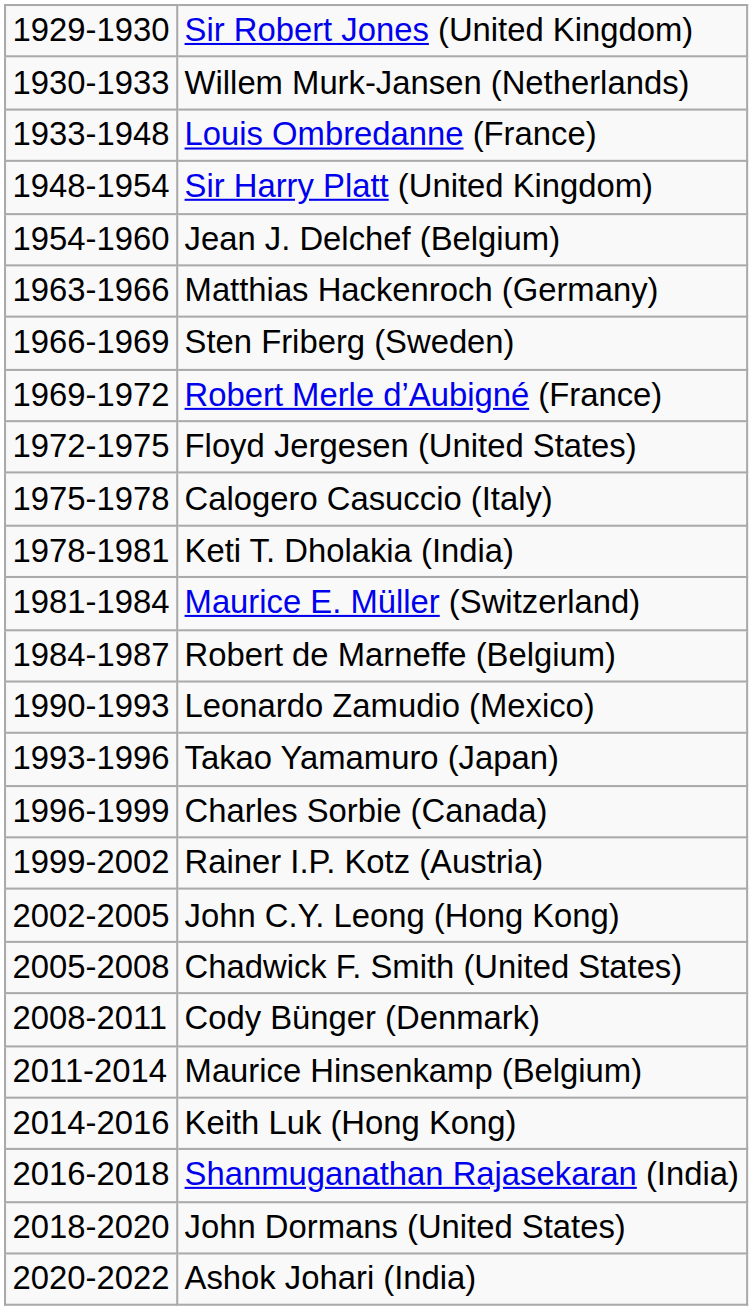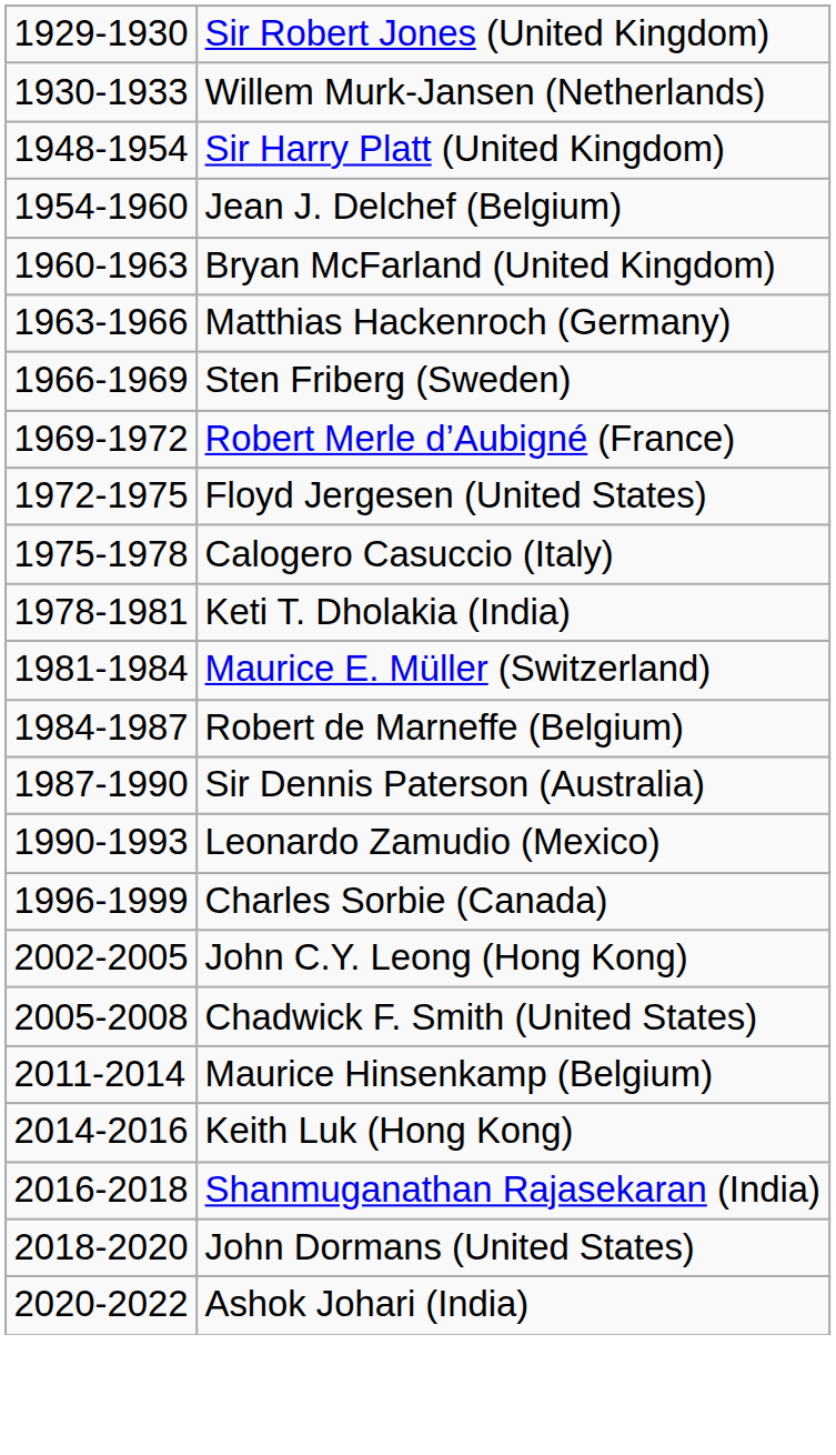 <table class="wikitable">
 <tr>
 <td>1929-1930</td>
 <td><a href='#'>Sir Robert Jones</a> (United Kingdom)</td>
 </tr>
 <tr>
 <td>1930-1933</td>
 <td>Willem Murk-Jansen (Netherlands)</td>
 </tr>
 <tr>
-<td>1933-1948</td>
-<td><a href='#'>Louis Ombredanne</a> (France)</td>
-</tr>
-<tr>
 <td>1948-1954</td>
 <td><a href='#'>Sir Harry Platt</a> (United Kingdom)</td>
 </tr>
 <tr>
 <td>1954-1960</td>
 <td>Jean J. Delchef (Belgium)</td>
+</tr>
+<tr>
+<td>1960-1963</td>
+<td>Bryan McFarland (United Kingdom)</td>
 </tr>
 <tr>
 <td>1963-1966</td>
 <td>Matthias Hackenroch (Germany)</td>
 </tr>
 <tr>
 <td>1966-1969</td>
 <td>Sten Friberg (Sweden)</td>
 </tr>
 <tr>
 <td>1969-1972</td>
 <td><a href='#'>Robert Merle d’Aubigné</a> (France)</td>
 </tr>
 <tr>
 <td>1972-1975</td>
 <td>Floyd Jergesen (United States)</td>
 </tr>
 <tr>
 <td>1975-1978</td>
 <td>Calogero Casuccio (Italy)</td>
 </tr>
 <tr>
 <td>1978-1981</td>
 <td>Keti T. Dholakia (India)</td>
 </tr>
 <tr>
 <td>1981-1984</td>
 <td><a href='#'>Maurice E. Müller</a> (Switzerland)</td>
 </tr>
 <tr>
 <td>1984-1987</td>
 <td>Robert de Marneffe (Belgium)</td>
 </tr>
 <tr>
+<td>1987-1990</td>
+<td>Sir Dennis Paterson (Australia)</td>
+</tr>
+<tr>
 <td>1990-1993</td>
 <td>Leonardo Zamudio (Mexico)</td>
 </tr>
 <tr>
-<td>1993-1996</td>
-<td>Takao Yamamuro (Japan)</td>
-</tr>
-<tr>
 <td>1996-1999</td>
 <td>Charles Sorbie (Canada)</td>
-</tr>
-<tr>
-<td>1999-2002</td>
-<td>Rainer I.P. Kotz (Austria)</td>
 </tr>
 <tr>
 <td>2002-2005</td>
 <td>John C.Y. Leong (Hong Kong)</td>
 </tr>
 <tr>
 <td>2005-2008</td>
 <td>Chadwick F. Smith (United States)</td>
-</tr>
-<tr>
-<td>2008-2011</td>
-<td>Cody Bünger (Denmark)</td>
 </tr>
 <tr>
 <td>2011-2014</td>
 <td>Maurice Hinsenkamp (Belgium)</td>
 </tr>
 <tr>
 <td>2014-2016</td>
 <td>Keith Luk (Hong Kong)</td>
 </tr>
 <tr>
 <td>2016-2018</td>
 <td><a href='#'>Shanmuganathan Rajasekaran</a> (India)</td>
 </tr>
 <tr>
 <td>2018-2020</td>
 <td>John Dormans (United States)</td>
 </tr>
 <tr>
 <td>2020-2022</td>
 <td>Ashok Johari (India)</td>
 </tr>
 </table>
